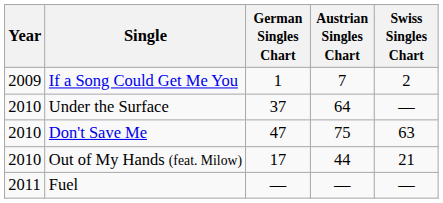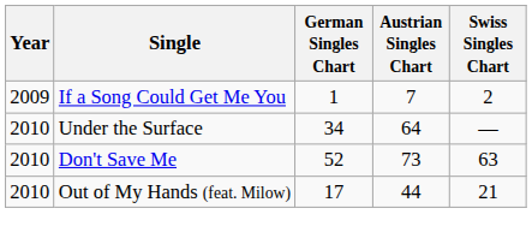 <table class="wikitable">
 <tr>
 <th>Year</th>
 <th>Single</th>
 <th style="width:55px;"><small>German Singles Chart</small></th>
 <th style="width:55px;"><small>Austrian Singles Chart</small></th>
 <th style="width:55px;"><small>Swiss Singles Chart</small></th>
 </tr>
 <tr>
 <td>2009</td>
 <td><a href='#'>If a Song Could Get Me You</a></td>
 <td style="text-align:center;">1</td>
 <td style="text-align:center;">7</td>
 <td style="text-align:center;">2</td>
 </tr>
 <tr>
 <td>2010</td>
 <td>Under the Surface</td>
-<td style="text-align:center;">37</td>
+<td style="text-align:center;">34</td>
 <td style="text-align:center;">64</td>
 <td style="text-align:center;">—</td>
 </tr>
 <tr>
 <td>2010</td>
 <td><a href='#'>Don't Save Me</a></td>
-<td style="text-align:center; ">47</td>
-<td style="text-align:center; ">75</td>
+<td style="text-align:center; ">52</td>
+<td style="text-align:center; ">73</td>
 <td style="text-align:center; ">63</td>
 </tr>
 <tr>
 <td>2010</td>
 <td>Out of My Hands <small>(feat. Milow)</small></td>
 <td style="text-align:center; ">17</td>
 <td style="text-align:center; ">44</td>
 <td style="text-align:center; ">21</td>
 </tr>
-<tr>
-<td>2011</td>
-<td>Fuel</td>
-<td style="text-align:center; ">—</td>
-<td style="text-align:center; ">—</td>
-<td style="text-align:center; ">—</td>
-</tr>
 </table>
